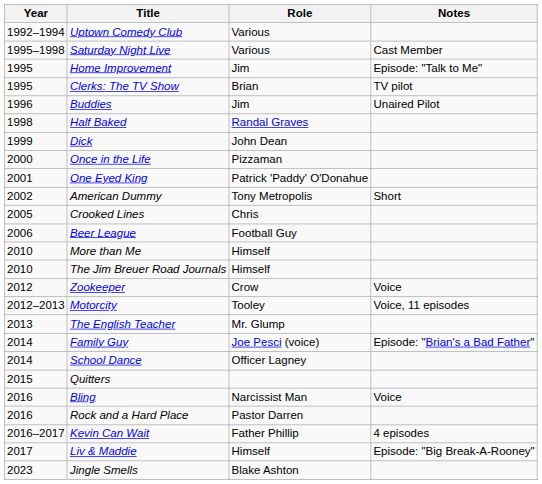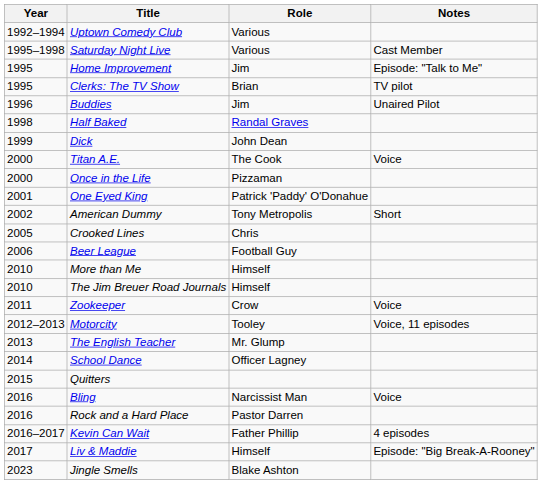 <table class="wikitable">
 <tr>
 <th>Year</th>
 <th>Title</th>
 <th>Role</th>
 <th>Notes</th>
 </tr>
 <tr>
 <td>1992–1994</td>
 <td><em><a href='#'>Uptown Comedy Club</a></em></td>
 <td>Various</td>
 <td></td>
 </tr>
 <tr>
 <td>1995–1998</td>
 <td><em><a href='#'>Saturday Night Live</a></em></td>
 <td>Various</td>
 <td>Cast Member</td>
 </tr>
 <tr>
 <td>1995</td>
 <td><em><a href='#'>Home Improvement</a></em></td>
 <td>Jim</td>
 <td>Episode: "Talk to Me"</td>
 </tr>
 <tr>
 <td>1995</td>
 <td><em><a href='#'>Clerks: The TV Show</a></em></td>
 <td>Brian</td>
 <td>TV pilot</td>
 </tr>
 <tr>
 <td>1996</td>
 <td><em><a href='#'>Buddies</a></em></td>
 <td>Jim</td>
 <td>Unaired Pilot</td>
 </tr>
 <tr>
 <td>1998</td>
 <td><em><a href='#'>Half Baked</a></em></td>
 <td><a href='#'>Randal Graves</a></td>
 <td></td>
 </tr>
 <tr>
 <td>1999</td>
 <td><em><a href='#'>Dick</a></em></td>
 <td>John Dean</td>
 <td></td>
 </tr>
 <tr>
 <td>2000</td>
+<td><em><a href='#'>Titan A.E.</a></em></td>
+<td>The Cook</td>
+<td>Voice</td>
+</tr>
+<tr>
+<td>2000</td>
 <td><em><a href='#'>Once in the Life</a></em></td>
 <td>Pizzaman</td>
 <td></td>
 </tr>
 <tr>
 <td>2001</td>
 <td><em><a href='#'>One Eyed King</a></em></td>
 <td>Patrick 'Paddy' O'Donahue</td>
 <td></td>
 </tr>
 <tr>
 <td>2002</td>
 <td><em>American Dummy</em></td>
 <td>Tony Metropolis</td>
 <td>Short</td>
 </tr>
 <tr>
 <td>2005</td>
 <td><em>Crooked Lines</em></td>
 <td>Chris</td>
 <td></td>
 </tr>
 <tr>
 <td>2006</td>
 <td><em><a href='#'>Beer League</a></em></td>
 <td>Football Guy</td>
 <td></td>
 </tr>
 <tr>
 <td>2010</td>
 <td><em>More than Me</em></td>
 <td>Himself</td>
 <td></td>
 </tr>
 <tr>
 <td>2010</td>
 <td><em>The Jim Breuer Road Journals</em></td>
 <td>Himself</td>
 <td></td>
 </tr>
 <tr>
-<td>2012</td>
+<td>2011</td>
 <td><em><a href='#'>Zookeeper</a></em></td>
 <td>Crow</td>
 <td>Voice</td>
 </tr>
 <tr>
 <td>2012–2013</td>
 <td><em><a href='#'>Motorcity</a></em></td>
 <td>Tooley</td>
 <td>Voice, 11 episodes</td>
 </tr>
 <tr>
 <td>2013</td>
 <td><em><a href='#'>The English Teacher</a></em></td>
 <td>Mr. Glump</td>
 <td></td>
-</tr>
-<tr>
-<td>2014</td>
-<td><em><a href='#'>Family Guy</a></em></td>
-<td><a href='#'>Joe Pesci</a> (voice)</td>
-<td>Episode: "<a href='#'>Brian's a Bad Father</a>"</td>
 </tr>
 <tr>
 <td>2014</td>
 <td><em><a href='#'>School Dance</a></em></td>
 <td>Officer Lagney</td>
 <td></td>
 </tr>
 <tr>
 <td>2015</td>
 <td><em>Quitters</em></td>
 <td></td>
 <td></td>
 </tr>
 <tr>
 <td>2016</td>
 <td><em><a href='#'>Bling</a></em></td>
 <td>Narcissist Man</td>
 <td>Voice</td>
 </tr>
 <tr>
 <td>2016</td>
 <td><em>Rock and a Hard Place</em></td>
 <td>Pastor Darren</td>
 <td></td>
 </tr>
 <tr>
 <td>2016–2017</td>
 <td><em><a href='#'>Kevin Can Wait</a></em></td>
 <td>Father Phillip</td>
 <td>4 episodes</td>
 </tr>
 <tr>
 <td>2017</td>
 <td><em><a href='#'>Liv & Maddie</a></em></td>
 <td>Himself</td>
 <td>Episode: "Big Break-A-Rooney"</td>
 </tr>
 <tr>
 <td>2023</td>
 <td><em>Jingle Smells</em></td>
 <td>Blake Ashton</td>
 <td></td>
 </tr>
 </table>
